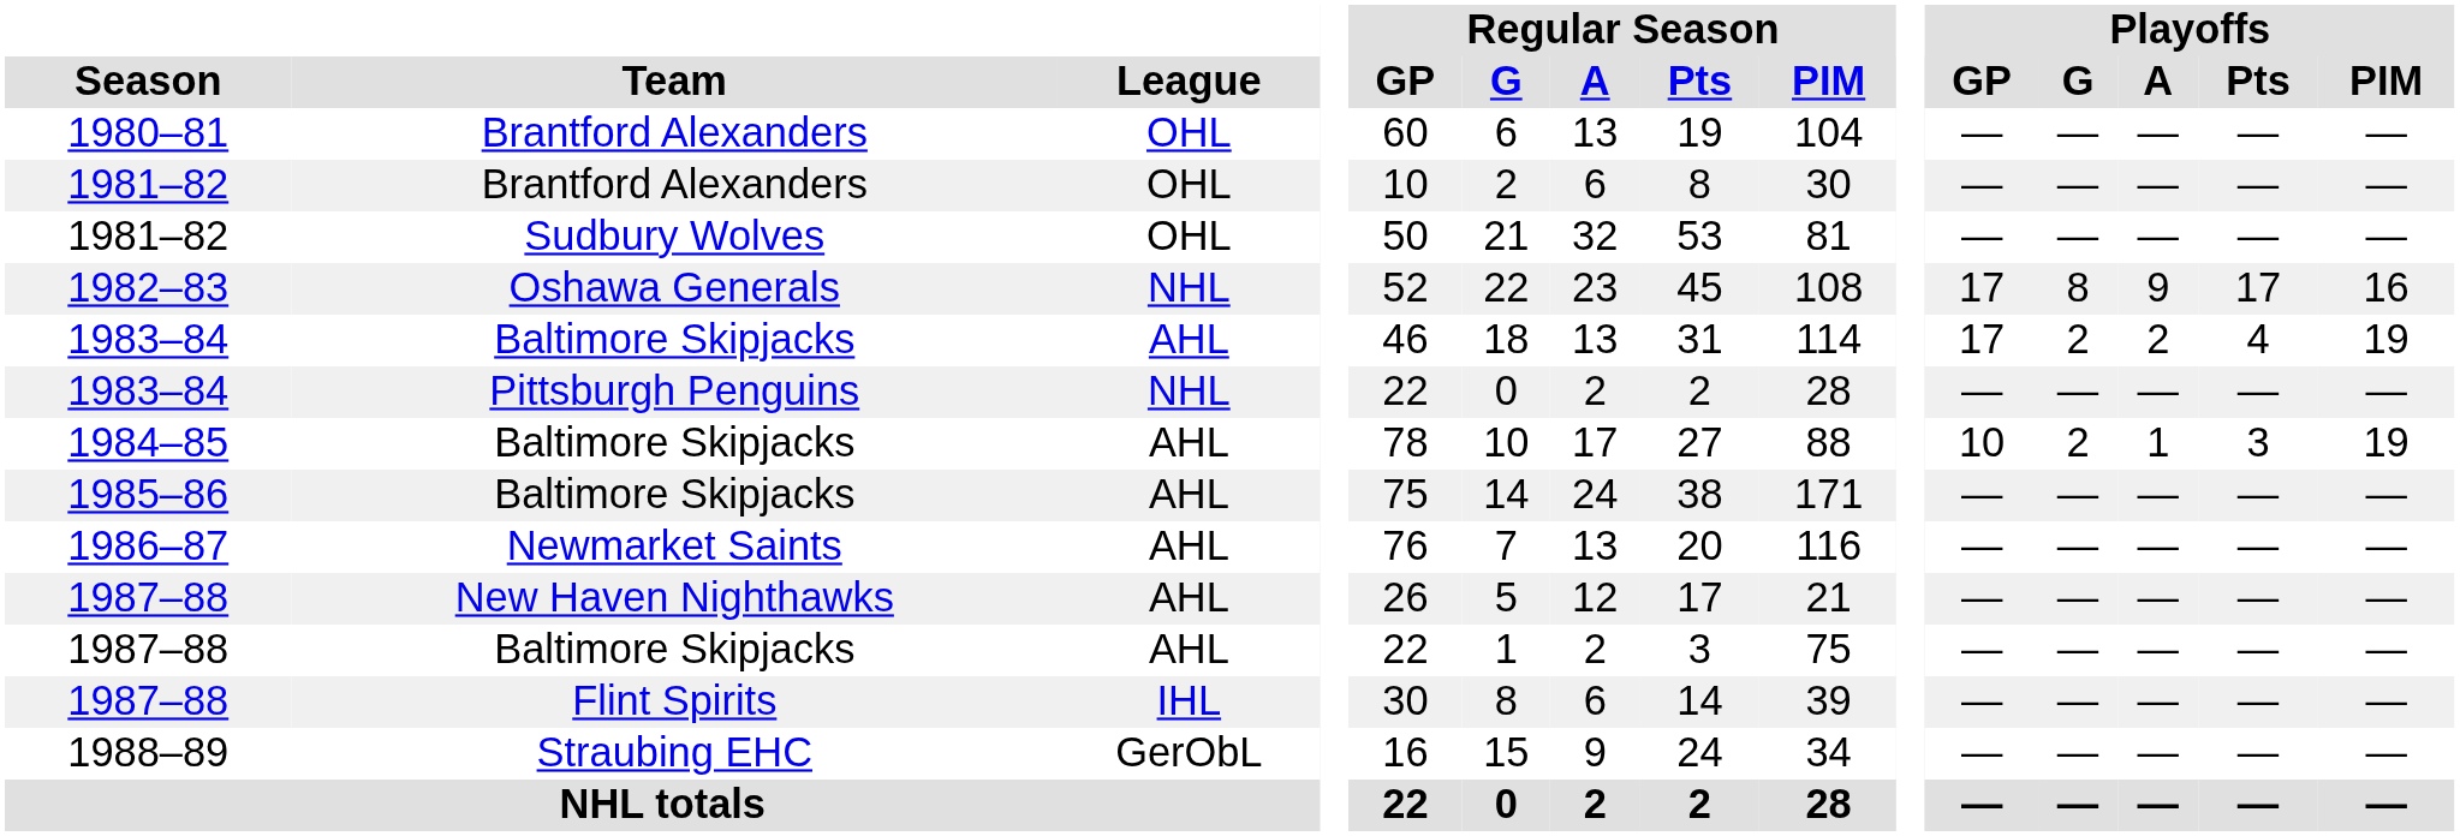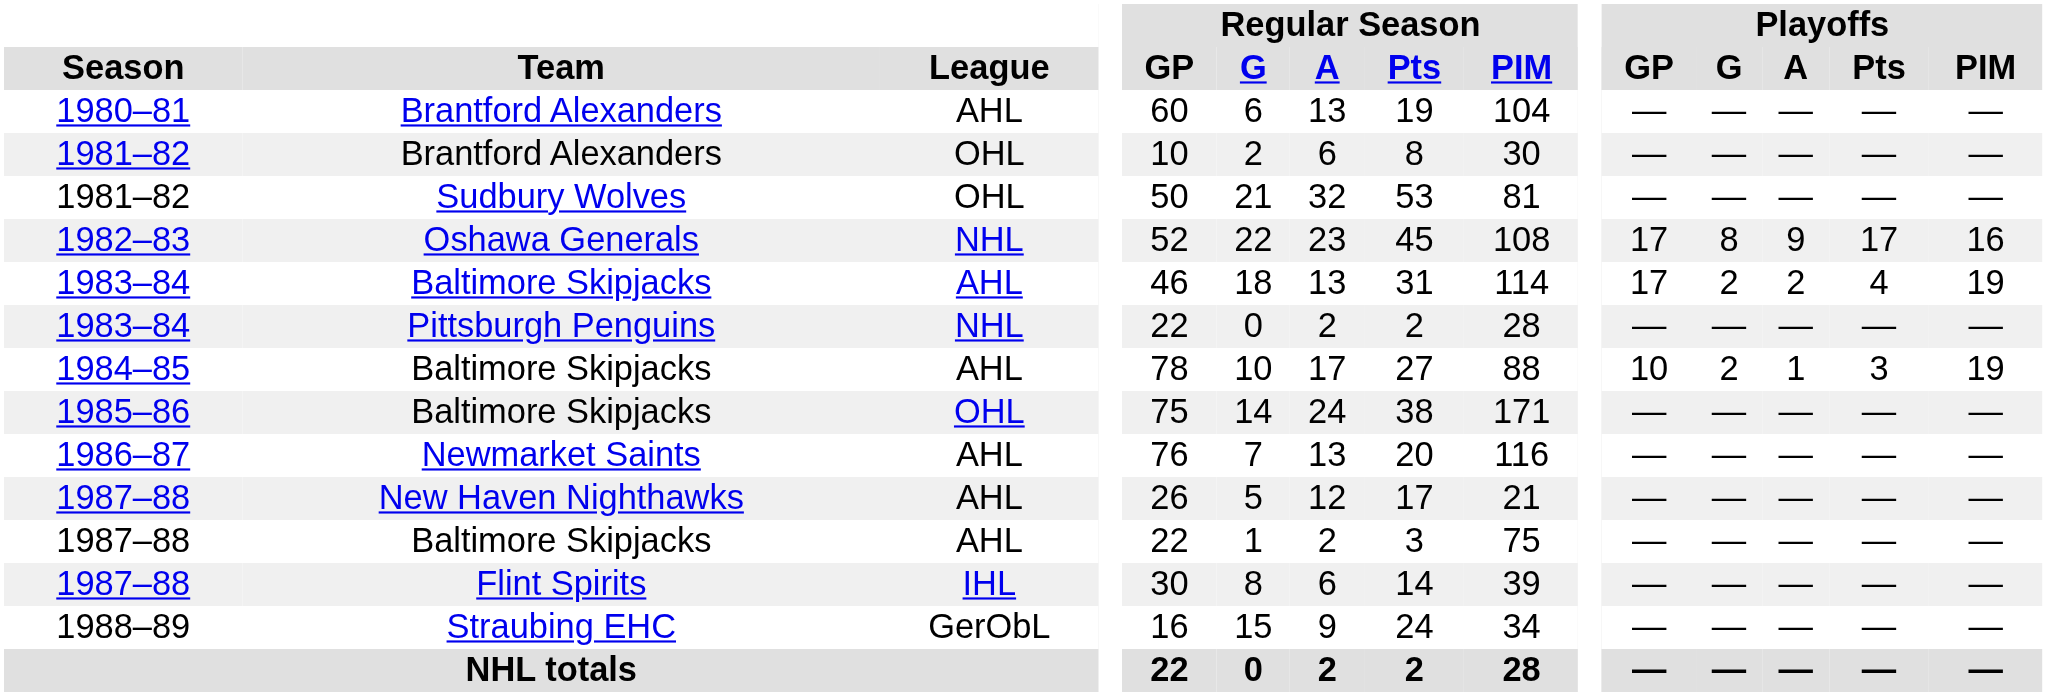 <table border="0" cellpadding="1" cellspacing="0" style="text-align:center; width:75%">
 <tr bgcolor="#e0e0e0">
 <th colspan="3"  bgcolor="#ffffff"> </th>
 <th rowspan="99" bgcolor="#ffffff"> </th>
 <th colspan="5">Regular Season</th>
 <th rowspan="99" bgcolor="#ffffff"> </th>
 <th colspan="5">Playoffs</th>
 </tr>
 <tr bgcolor="#e0e0e0">
 <th>Season</th>
 <th>Team</th>
 <th>League</th>
 <th>GP</th>
 <th><a href='#'>G</a></th>
 <th><a href='#'>A</a></th>
 <th><a href='#'>Pts</a></th>
 <th><a href='#'>PIM</a></th>
 <th>GP</th>
 <th>G</th>
 <th>A</th>
 <th>Pts</th>
 <th>PIM</th>
 </tr>
 <tr>
 <td><a href='#'>1980–81</a></td>
 <td><a href='#'>Brantford Alexanders</a></td>
-<td><a href='#'>OHL</a></td>
+<td>AHL</td>
 <td>60</td>
 <td>6</td>
 <td>13</td>
 <td>19</td>
 <td>104</td>
 <td>—</td>
 <td>—</td>
 <td>—</td>
 <td>—</td>
 <td>—</td>
 </tr>
 <tr bgcolor="#f0f0f0">
 <td><a href='#'>1981–82</a></td>
 <td>Brantford Alexanders</td>
 <td>OHL</td>
 <td>10</td>
 <td>2</td>
 <td>6</td>
 <td>8</td>
 <td>30</td>
 <td>—</td>
 <td>—</td>
 <td>—</td>
 <td>—</td>
 <td>—</td>
 </tr>
 <tr>
 <td>1981–82</td>
 <td><a href='#'>Sudbury Wolves</a></td>
 <td>OHL</td>
 <td>50</td>
 <td>21</td>
 <td>32</td>
 <td>53</td>
 <td>81</td>
 <td>—</td>
 <td>—</td>
 <td>—</td>
 <td>—</td>
 <td>—</td>
 </tr>
 <tr bgcolor="#f0f0f0">
 <td><a href='#'>1982–83</a></td>
 <td><a href='#'>Oshawa Generals</a></td>
 <td><a href='#'>NHL</a></td>
 <td>52</td>
 <td>22</td>
 <td>23</td>
 <td>45</td>
 <td>108</td>
 <td>17</td>
 <td>8</td>
 <td>9</td>
 <td>17</td>
 <td>16</td>
 </tr>
 <tr>
 <td><a href='#'>1983–84</a></td>
 <td><a href='#'>Baltimore Skipjacks</a></td>
 <td><a href='#'>AHL</a></td>
 <td>46</td>
 <td>18</td>
 <td>13</td>
 <td>31</td>
 <td>114</td>
 <td>17</td>
 <td>2</td>
 <td>2</td>
 <td>4</td>
 <td>19</td>
 </tr>
 <tr bgcolor="#f0f0f0">
 <td><a href='#'>1983–84</a></td>
 <td><a href='#'>Pittsburgh Penguins</a></td>
 <td><a href='#'>NHL</a></td>
 <td>22</td>
 <td>0</td>
 <td>2</td>
 <td>2</td>
 <td>28</td>
 <td>—</td>
 <td>—</td>
 <td>—</td>
 <td>—</td>
 <td>—</td>
 </tr>
 <tr>
 <td><a href='#'>1984–85</a></td>
 <td>Baltimore Skipjacks</td>
 <td>AHL</td>
 <td>78</td>
 <td>10</td>
 <td>17</td>
 <td>27</td>
 <td>88</td>
 <td>10</td>
 <td>2</td>
 <td>1</td>
 <td>3</td>
 <td>19</td>
 </tr>
 <tr bgcolor="#f0f0f0">
 <td><a href='#'>1985–86</a></td>
 <td>Baltimore Skipjacks</td>
-<td>AHL</td>
+<td><a href='#'>OHL</a></td>
 <td>75</td>
 <td>14</td>
 <td>24</td>
 <td>38</td>
 <td>171</td>
 <td>—</td>
 <td>—</td>
 <td>—</td>
 <td>—</td>
 <td>—</td>
 </tr>
 <tr>
 <td><a href='#'>1986–87</a></td>
 <td><a href='#'>Newmarket Saints</a></td>
 <td>AHL</td>
 <td>76</td>
 <td>7</td>
 <td>13</td>
 <td>20</td>
 <td>116</td>
 <td>—</td>
 <td>—</td>
 <td>—</td>
 <td>—</td>
 <td>—</td>
 </tr>
 <tr bgcolor="#f0f0f0">
 <td><a href='#'>1987–88</a></td>
 <td><a href='#'>New Haven Nighthawks</a></td>
 <td>AHL</td>
 <td>26</td>
 <td>5</td>
 <td>12</td>
 <td>17</td>
 <td>21</td>
 <td>—</td>
 <td>—</td>
 <td>—</td>
 <td>—</td>
 <td>—</td>
 </tr>
 <tr>
 <td>1987–88</td>
 <td>Baltimore Skipjacks</td>
 <td>AHL</td>
 <td>22</td>
 <td>1</td>
 <td>2</td>
 <td>3</td>
 <td>75</td>
 <td>—</td>
 <td>—</td>
 <td>—</td>
 <td>—</td>
 <td>—</td>
 </tr>
 <tr bgcolor="#f0f0f0">
 <td><a href='#'>1987–88</a></td>
 <td><a href='#'>Flint Spirits</a></td>
 <td><a href='#'>IHL</a></td>
 <td>30</td>
 <td>8</td>
 <td>6</td>
 <td>14</td>
 <td>39</td>
 <td>—</td>
 <td>—</td>
 <td>—</td>
 <td>—</td>
 <td>—</td>
 </tr>
 <tr>
 <td>1988–89</td>
 <td><a href='#'>Straubing EHC</a></td>
 <td>GerObL</td>
 <td>16</td>
 <td>15</td>
 <td>9</td>
 <td>24</td>
 <td>34</td>
 <td>—</td>
 <td>—</td>
 <td>—</td>
 <td>—</td>
 <td>—</td>
 </tr>
 <tr bgcolor="#e0e0e0">
 <th colspan="3">NHL totals</th>
 <th>22</th>
 <th>0</th>
 <th>2</th>
 <th>2</th>
 <th>28</th>
 <th>—</th>
 <th>—</th>
 <th>—</th>
 <th>—</th>
 <th>—</th>
 </tr>
 </table>
